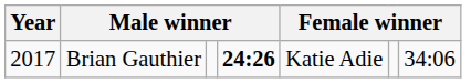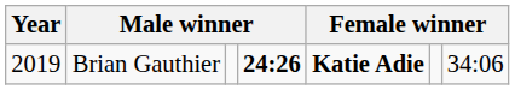 <table class="wikitable">
 <tr>
 <th>Year</th>
 <th colspan=3>Male winner</th>
 <th colspan=3>Female winner</th>
 </tr>
 <tr>
-<td>2017</td>
+<td>2019</td>
 <td>Brian Gauthier</td>
 <td></td>
 <td><strong>24:26</strong></td>
-<td>Katie Adie</td>
+<td><strong>Katie Adie</strong></td>
 <td></td>
 <td>34:06</td>
 </tr>
 </table>
